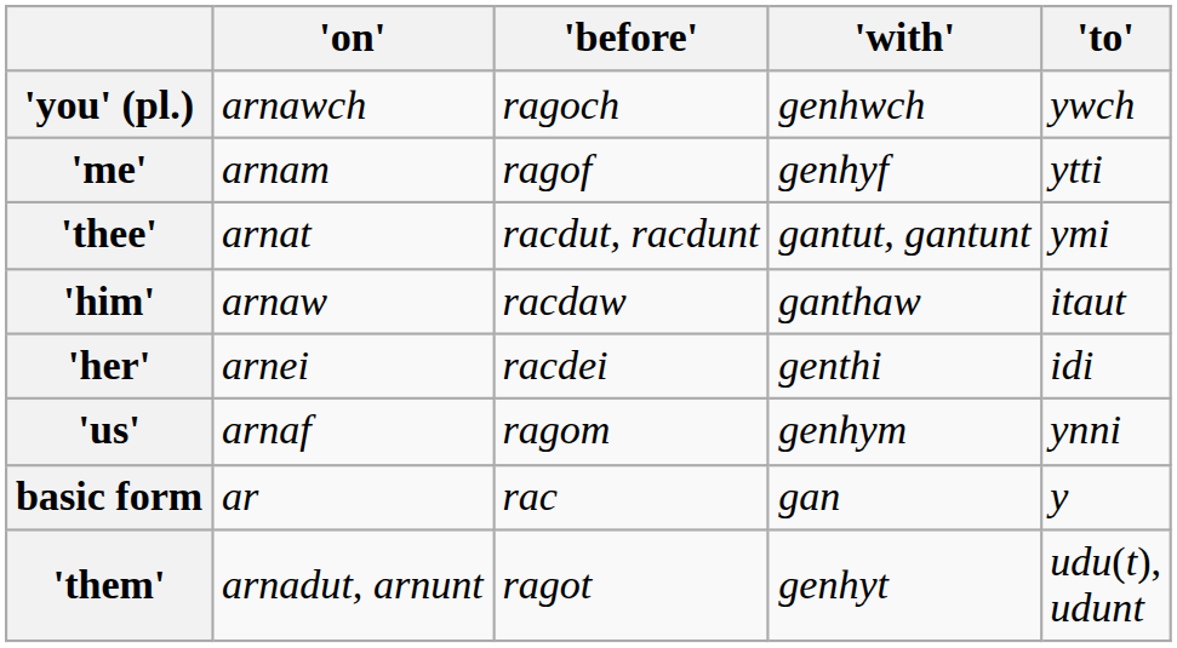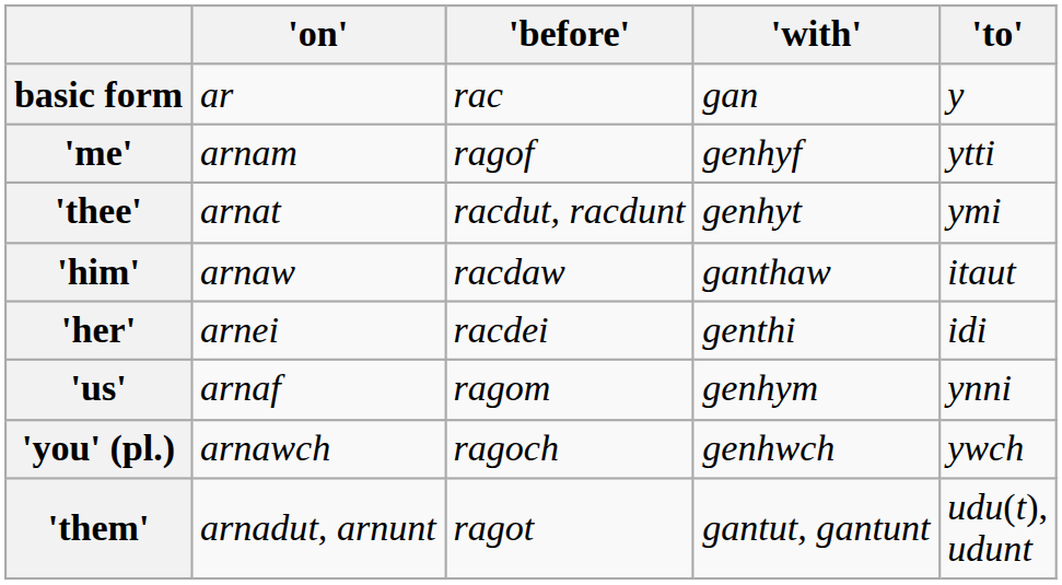 <table class="wikitable">
 <tr>
 <th></th>
 <th>'on'</th>
 <th>'before'</th>
 <th>'with'</th>
 <th>'to'</th>
 </tr>
 <tr>
-<th>'you' (pl.)</th>
-<td><em>arnawch</em></td>
-<td><em>ragoch</em></td>
-<td><em>genhwch</em></td>
-<td><em>ywch</em></td>
+<th>basic form</th>
+<td><em>ar</em></td>
+<td><em>rac</em></td>
+<td><em>gan</em></td>
+<td><em>y</em></td>
 </tr>
 <tr>
 <th>'me'</th>
 <td><em>arnam</em></td>
 <td><em>ragof</em></td>
 <td><em>genhyf</em></td>
 <td><em>ytti</em></td>
 </tr>
 <tr>
 <th>'thee'</th>
 <td><em>arnat</em></td>
 <td><em>racdut, racdunt</em></td>
-<td><em>gantut, gantunt</em></td>
+<td><em>genhyt</em></td>
 <td><em>ymi</em></td>
 </tr>
 <tr>
 <th>'him'</th>
 <td><em>arnaw</em></td>
 <td><em>racdaw</em></td>
 <td><em>ganthaw</em></td>
 <td><em>itaut</em></td>
 </tr>
 <tr>
 <th>'her'</th>
 <td><em>arnei</em></td>
 <td><em>racdei</em></td>
 <td><em>genthi</em></td>
 <td><em>idi</em></td>
 </tr>
 <tr>
 <th>'us'</th>
 <td><em>arnaf</em></td>
 <td><em>ragom</em></td>
 <td><em>genhym</em></td>
 <td><em>ynni</em></td>
 </tr>
 <tr>
-<th>basic form</th>
-<td><em>ar</em></td>
-<td><em>rac</em></td>
-<td><em>gan</em></td>
-<td><em>y</em></td>
+<th>'you' (pl.)</th>
+<td><em>arnawch</em></td>
+<td><em>ragoch</em></td>
+<td><em>genhwch</em></td>
+<td><em>ywch</em></td>
 </tr>
 <tr>
 <th>'them'</th>
 <td><em>arnadut, arnunt</em></td>
 <td><em>ragot</em></td>
-<td><em>genhyt</em></td>
+<td><em>gantut, gantunt</em></td>
 <td><em>udu</em>(<em>t</em>),<br><em>udunt</em></td>
 </tr>
 </table>
